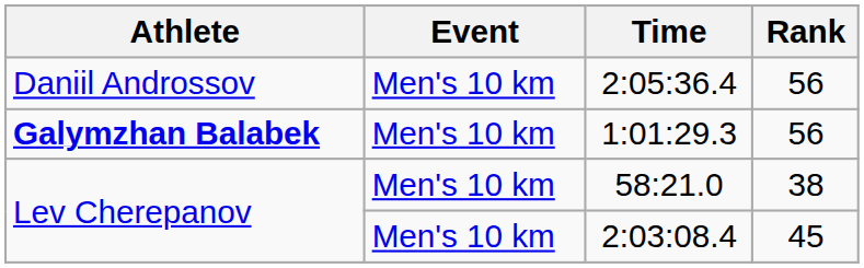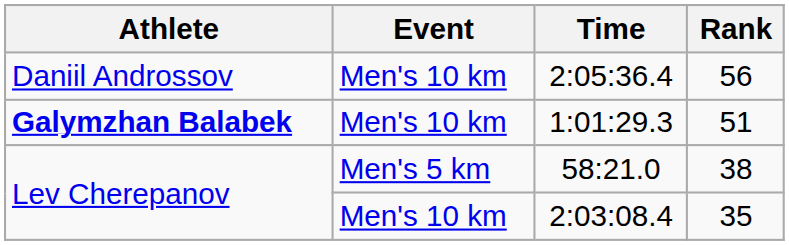 <table class="wikitable" style="text-align:center; font-size:90%; width:30%;">
 <tr>
 <th>Athlete</th>
 <th>Event</th>
 <th>Time</th>
 <th>Rank</th>
 </tr>
 <tr>
 <td align=left><a href='#'>Daniil  Androssov</a></td>
 <td align=left><a href='#'>Men's 10 km</a></td>
 <td>2:05:36.4</td>
 <td>56</td>
 </tr>
 <tr>
 <td align=left><strong><a href='#'>Galymzhan Balabek</a></strong></td>
 <td align=left><a href='#'>Men's 10 km</a></td>
 <td>1:01:29.3</td>
-<td>56</td>
+<td>51</td>
 </tr>
 <tr>
 <td align=left rowspan=2><a href='#'>Lev Cherepanov</a></td>
-<td align=left><a href='#'>Men's 10 km</a></td>
+<td align=left><a href='#'>Men's 5 km</a></td>
 <td>58:21.0</td>
 <td>38</td>
 </tr>
 <tr>
 <td align=left><a href='#'>Men's 10 km</a></td>
 <td>2:03:08.4</td>
-<td>45</td>
+<td>35</td>
 </tr>
 </table>
